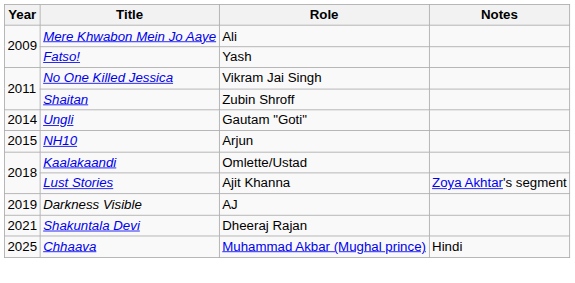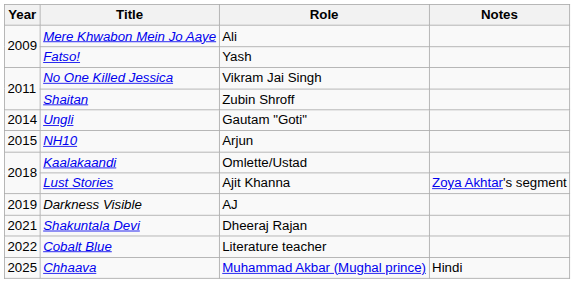 <table class="wikitable">
 <tr>
 <th>Year</th>
 <th>Title</th>
 <th>Role</th>
 <th>Notes</th>
 </tr>
 <tr>
 <td rowspan="2">2009</td>
 <td><em><a href='#'>Mere Khwabon Mein Jo Aaye</a></em></td>
 <td>Ali</td>
 <td></td>
 </tr>
 <tr>
 <td><em><a href='#'>Fatso!</a></em></td>
 <td>Yash</td>
 <td></td>
 </tr>
 <tr>
 <td rowspan="2">2011</td>
 <td><em><a href='#'>No One Killed Jessica</a></em></td>
 <td>Vikram Jai Singh</td>
 <td></td>
 </tr>
 <tr>
 <td><em><a href='#'>Shaitan</a></em></td>
 <td>Zubin Shroff</td>
 <td></td>
 </tr>
 <tr>
 <td>2014</td>
 <td><em><a href='#'>Ungli</a></em></td>
 <td>Gautam "Goti"</td>
 <td></td>
 </tr>
 <tr>
 <td>2015</td>
 <td><em><a href='#'>NH10</a></em></td>
 <td>Arjun</td>
 <td></td>
 </tr>
 <tr>
 <td rowspan="2">2018</td>
 <td><em><a href='#'>Kaalakaandi</a></em></td>
 <td>Omlette/Ustad</td>
 <td></td>
 </tr>
 <tr>
 <td><em><a href='#'>Lust Stories</a></em></td>
 <td>Ajit Khanna</td>
 <td><a href='#'>Zoya Akhtar</a>'s segment</td>
 </tr>
 <tr>
 <td>2019</td>
 <td><em>Darkness Visible</em></td>
 <td>AJ</td>
 <td></td>
 </tr>
 <tr>
 <td>2021</td>
 <td><em><a href='#'>Shakuntala Devi</a></em></td>
 <td>Dheeraj Rajan</td>
 <td></td>
 </tr>
 <tr>
+<td>2022</td>
+<td><em><a href='#'>Cobalt Blue</a></em></td>
+<td>Literature teacher</td>
+<td></td>
+</tr>
+<tr>
 <td>2025</td>
 <td><em><a href='#'>Chhaava</a></em></td>
 <td><a href='#'>Muhammad Akbar (Mughal prince)</a></td>
 <td>Hindi</td>
 </tr>
 </table>
